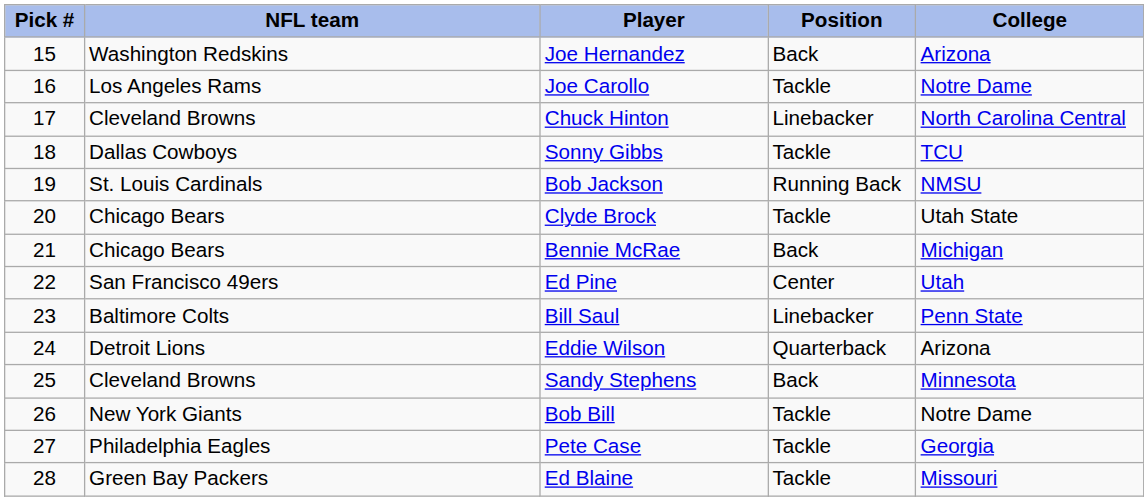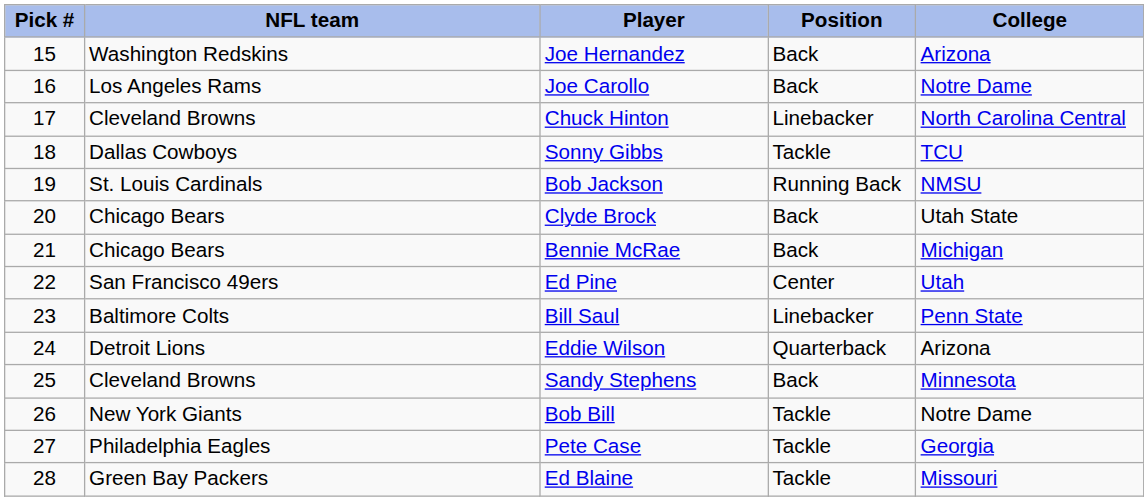 <table class="wikitable sortable sortable" style="width: 100%">
 <tr>
 <th style="background:#a8bdec; width:7%;">Pick #</th>
 <th style="width:40%; background:#a8bdec;">NFL team</th>
 <th style="width:20%; background:#a8bdec;">Player</th>
 <th style="width:13%; background:#a8bdec;">Position</th>
 <th style="background:#A8BDEC;">College</th>
 </tr>
 <tr>
 <td align=center>15</td>
 <td>Washington Redskins</td>
 <td><a href='#'>Joe Hernandez</a></td>
 <td>Back</td>
 <td><a href='#'>Arizona</a></td>
 </tr>
 <tr>
 <td align=center>16</td>
 <td>Los Angeles Rams</td>
 <td><a href='#'>Joe Carollo</a></td>
-<td>Tackle</td>
+<td>Back</td>
 <td><a href='#'>Notre Dame</a></td>
 </tr>
 <tr>
 <td align=center>17</td>
 <td>Cleveland Browns</td>
 <td><a href='#'>Chuck Hinton</a></td>
 <td>Linebacker</td>
 <td><a href='#'>North Carolina Central</a></td>
 </tr>
 <tr>
 <td align=center>18</td>
 <td>Dallas Cowboys</td>
 <td><a href='#'>Sonny Gibbs</a></td>
 <td>Tackle</td>
 <td><a href='#'>TCU</a></td>
 </tr>
 <tr>
 <td align=center>19</td>
 <td>St. Louis Cardinals</td>
 <td><a href='#'>Bob Jackson</a></td>
 <td>Running Back</td>
 <td><a href='#'>NMSU</a></td>
 </tr>
 <tr>
 <td align=center>20</td>
 <td>Chicago Bears</td>
 <td><a href='#'>Clyde Brock</a></td>
-<td>Tackle</td>
+<td>Back</td>
 <td>Utah State</td>
 </tr>
 <tr>
 <td align=center>21</td>
 <td>Chicago Bears</td>
 <td><a href='#'>Bennie McRae</a></td>
 <td>Back</td>
 <td><a href='#'>Michigan</a></td>
 </tr>
 <tr>
 <td align=center>22</td>
 <td>San Francisco 49ers</td>
 <td><a href='#'>Ed Pine</a></td>
 <td>Center</td>
 <td><a href='#'>Utah</a></td>
 </tr>
 <tr>
 <td align=center>23</td>
 <td>Baltimore Colts</td>
 <td><a href='#'>Bill Saul</a></td>
 <td>Linebacker</td>
 <td><a href='#'>Penn State</a></td>
 </tr>
 <tr>
 <td align=center>24</td>
 <td>Detroit Lions</td>
 <td><a href='#'>Eddie Wilson</a></td>
 <td>Quarterback</td>
 <td>Arizona</td>
 </tr>
 <tr>
 <td align=center>25</td>
 <td>Cleveland Browns</td>
 <td><a href='#'>Sandy Stephens</a></td>
 <td>Back</td>
 <td><a href='#'>Minnesota</a></td>
 </tr>
 <tr>
 <td align=center>26</td>
 <td>New York Giants</td>
 <td><a href='#'>Bob Bill</a></td>
 <td>Tackle</td>
 <td>Notre Dame</td>
 </tr>
 <tr>
 <td align=center>27</td>
 <td>Philadelphia Eagles</td>
 <td><a href='#'>Pete Case</a></td>
 <td>Tackle</td>
 <td><a href='#'>Georgia</a></td>
 </tr>
 <tr>
 <td align=center>28</td>
 <td>Green Bay Packers</td>
 <td><a href='#'>Ed Blaine</a></td>
 <td>Tackle</td>
 <td><a href='#'>Missouri</a></td>
 </tr>
 </table>
